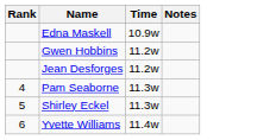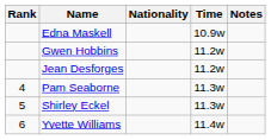 <table class="wikitable sortable" style=" text-align:center">
 <tr>
 <th>Rank</th>
 <th>Name</th>
+<th>Nationality</th>
 <th>Time</th>
 <th>Notes</th>
 </tr>
 <tr>
 <td></td>
 <td align=left><a href='#'>Edna Maskell</a></td>
+<td align=left></td>
 <td>10.9w</td>
 <td></td>
 </tr>
 <tr>
 <td></td>
 <td align=left><a href='#'>Gwen Hobbins</a></td>
+<td align=left></td>
 <td>11.2w</td>
 <td></td>
 </tr>
 <tr>
 <td></td>
 <td align=left><a href='#'>Jean Desforges</a></td>
+<td align=left></td>
 <td>11.2w</td>
 <td></td>
 </tr>
 <tr>
 <td>4</td>
 <td align=left><a href='#'>Pam Seaborne</a></td>
+<td align=left></td>
 <td>11.3w</td>
 <td></td>
 </tr>
 <tr>
 <td>5</td>
 <td align=left><a href='#'>Shirley Eckel</a></td>
+<td align=left></td>
 <td>11.3w</td>
 <td></td>
 </tr>
 <tr>
 <td>6</td>
 <td align=left><a href='#'>Yvette Williams</a></td>
+<td align=left></td>
 <td>11.4w</td>
 <td></td>
 </tr>
 </table>
